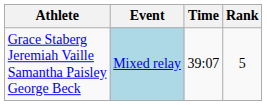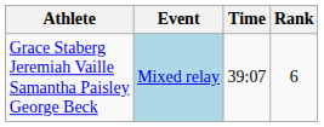 <table class="wikitable" style="font-size:90%">
 <tr>
 <th>Athlete</th>
 <th>Event</th>
 <th>Time</th>
 <th>Rank</th>
 </tr>
 <tr align=center>
 <td align=left><a href='#'>Grace Staberg</a><br><a href='#'>Jeremiah Vaille</a><br><a href='#'>Samantha Paisley</a><br><a href='#'>George Beck</a></td>
 <td align=left style="background: lightblue;"><a href='#'>Mixed relay</a></td>
 <td>39:07</td>
-<td>5</td>
+<td>6</td>
 </tr>
 </table>
